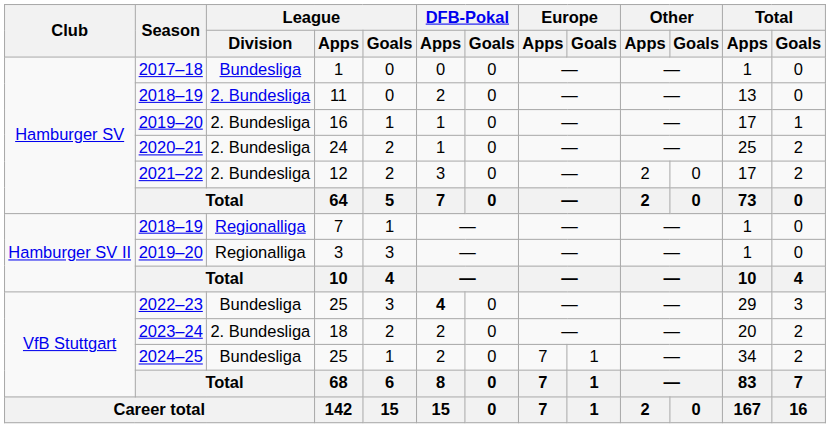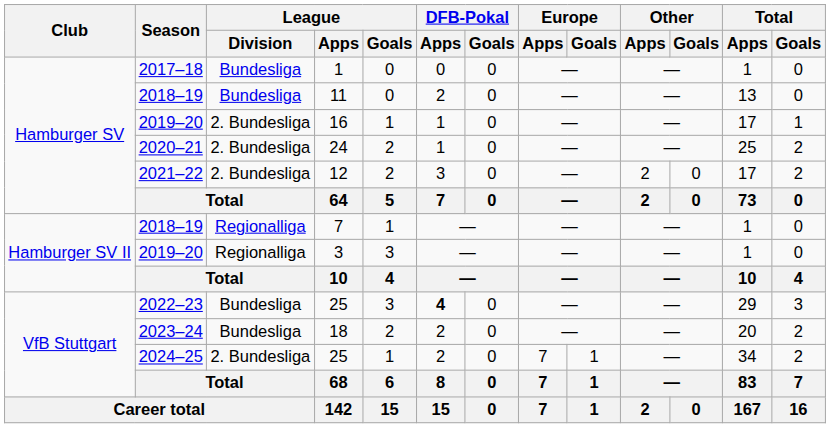 <table class=wikitable style=text-align:center>
 <tr>
 <th rowspan=2>Club</th>
 <th rowspan=2>Season</th>
 <th colspan=3>League</th>
 <th colspan=2><a href='#'>DFB-Pokal</a></th>
 <th colspan=2>Europe</th>
 <th colspan=2>Other</th>
 <th colspan=2>Total</th>
 </tr>
 <tr>
 <th>Division</th>
 <th>Apps</th>
 <th>Goals</th>
 <th>Apps</th>
 <th>Goals</th>
 <th>Apps</th>
 <th>Goals</th>
 <th>Apps</th>
 <th>Goals</th>
 <th>Apps</th>
 <th>Goals</th>
 </tr>
 <tr>
 <td rowspan=6><a href='#'>Hamburger SV</a></td>
 <td><a href='#'>2017–18</a></td>
 <td><a href='#'>Bundesliga</a></td>
 <td>1</td>
 <td>0</td>
 <td>0</td>
 <td>0</td>
 <td colspan=2>—</td>
 <td colspan=2>—</td>
 <td>1</td>
 <td>0</td>
 </tr>
 <tr>
 <td><a href='#'>2018–19</a></td>
-<td><a href='#'>2. Bundesliga</a></td>
+<td><a href='#'>Bundesliga</a></td>
 <td>11</td>
 <td>0</td>
 <td>2</td>
 <td>0</td>
 <td colspan=2>—</td>
 <td colspan=2>—</td>
 <td>13</td>
 <td>0</td>
 </tr>
 <tr>
 <td><a href='#'>2019–20</a></td>
 <td>2. Bundesliga</td>
 <td>16</td>
 <td>1</td>
 <td>1</td>
 <td>0</td>
 <td colspan=2>—</td>
 <td colspan=2>—</td>
 <td>17</td>
 <td>1</td>
 </tr>
 <tr>
 <td><a href='#'>2020–21</a></td>
 <td>2. Bundesliga</td>
 <td>24</td>
 <td>2</td>
 <td>1</td>
 <td>0</td>
 <td colspan=2>—</td>
 <td colspan=2>—</td>
 <td>25</td>
 <td>2</td>
 </tr>
 <tr>
 <td><a href='#'>2021–22</a></td>
 <td>2. Bundesliga</td>
 <td>12</td>
 <td>2</td>
 <td>3</td>
 <td>0</td>
 <td colspan=2>—</td>
 <td>2</td>
 <td>0</td>
 <td>17</td>
 <td>2</td>
 </tr>
 <tr>
 <th colspan=2>Total</th>
 <th>64</th>
 <th>5</th>
 <th>7</th>
 <th>0</th>
 <th colspan=2>—</th>
 <th>2</th>
 <th>0</th>
 <th>73</th>
 <th>0</th>
 </tr>
 <tr>
 <td rowspan=3><a href='#'>Hamburger SV II</a></td>
 <td><a href='#'>2018–19</a></td>
 <td><a href='#'>Regionalliga</a></td>
 <td>7</td>
 <td>1</td>
 <td colspan=2>—</td>
 <td colspan=2>—</td>
 <td colspan=2>—</td>
 <td>1</td>
 <td>0</td>
 </tr>
 <tr>
 <td><a href='#'>2019–20</a></td>
 <td>Regionalliga</td>
 <td>3</td>
 <td>3</td>
 <td colspan=2>—</td>
 <td colspan=2>—</td>
 <td colspan=2>—</td>
 <td>1</td>
 <td>0</td>
 </tr>
 <tr>
 <th colspan=2>Total</th>
 <th>10</th>
 <th>4</th>
 <th colspan=2>—</th>
 <th colspan=2>—</th>
 <th colspan=2>—</th>
 <th>10</th>
 <th>4</th>
 </tr>
 <tr>
 <td rowspan="4"><a href='#'>VfB Stuttgart</a></td>
 <td><a href='#'>2022–23</a></td>
 <td>Bundesliga</td>
 <td>25</td>
 <td>3</td>
 <td><strong>4</strong></td>
 <td>0</td>
 <td colspan=2>—</td>
 <td colspan=2>—</td>
 <td>29</td>
 <td>3</td>
 </tr>
 <tr>
 <td><a href='#'>2023–24</a></td>
-<td>2. Bundesliga</td>
+<td>Bundesliga</td>
 <td>18</td>
 <td>2</td>
 <td>2</td>
 <td>0</td>
 <td colspan=2>—</td>
 <td colspan=2>—</td>
 <td>20</td>
 <td>2</td>
 </tr>
 <tr>
 <td><a href='#'>2024–25</a></td>
-<td>Bundesliga</td>
+<td>2. Bundesliga</td>
 <td>25</td>
 <td>1</td>
 <td>2</td>
 <td>0</td>
 <td>7</td>
 <td>1</td>
 <td colspan=2>—</td>
 <td>34</td>
 <td>2</td>
 </tr>
 <tr>
 <th colspan="2">Total</th>
 <th>68</th>
 <th>6</th>
 <th>8</th>
 <th>0</th>
 <th>7</th>
 <th>1</th>
 <th colspan=2>—</th>
 <th>83</th>
 <th>7</th>
 </tr>
 <tr>
 <th colspan=3>Career total</th>
 <th>142</th>
 <th>15</th>
 <th>15</th>
 <th>0</th>
 <th>7</th>
 <th>1</th>
 <th>2</th>
 <th>0</th>
 <th>167</th>
 <th>16</th>
 </tr>
 </table>
